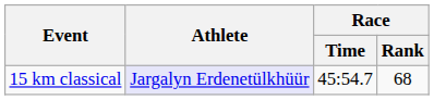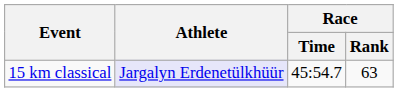 <table class="wikitable" border="1" style="font-size:90%">
 <tr>
 <th rowspan=2>Event</th>
 <th rowspan=2>Athlete</th>
 <th colspan=2>Race</th>
 </tr>
 <tr>
 <th>Time</th>
 <th>Rank</th>
 </tr>
 <tr>
 <td><a href='#'>15 km classical</a></td>
 <td style="background: lavender;"><a href='#'>Jargalyn Erdenetülkhüür</a></td>
 <td align=center>45:54.7</td>
-<td align=center>68</td>
+<td align=center>63</td>
 </tr>
 </table>
